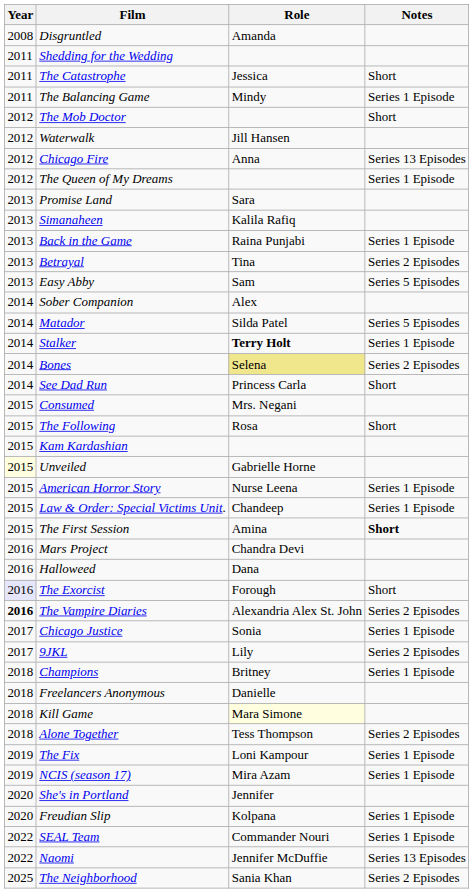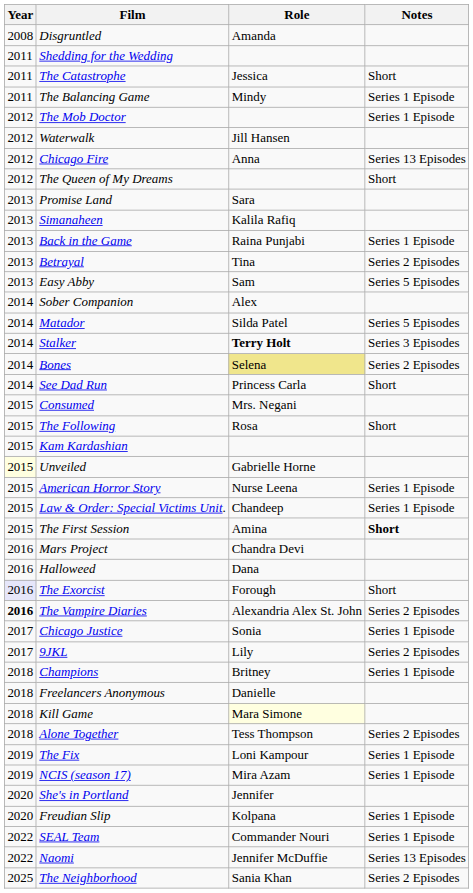 <table class="wikitable">
 <tr>
 <th>Year</th>
 <th>Film</th>
 <th>Role</th>
 <th>Notes</th>
 </tr>
 <tr>
 <td>2008</td>
 <td><em>Disgruntled</em></td>
 <td>Amanda</td>
 <td></td>
 </tr>
 <tr>
 <td>2011</td>
 <td><em><a href='#'>Shedding for the Wedding</a></em></td>
 <td></td>
 <td></td>
 </tr>
 <tr>
 <td>2011</td>
 <td><a href='#'><em>The Catastrophe</em></a></td>
 <td>Jessica</td>
 <td>Short</td>
 </tr>
 <tr>
 <td>2011</td>
 <td><em>The Balancing Game</em></td>
 <td>Mindy</td>
 <td>Series 1 Episode</td>
 </tr>
 <tr>
 <td>2012</td>
 <td><em><a href='#'>The Mob Doctor</a></em></td>
 <td></td>
-<td>Short</td>
+<td>Series 1 Episode</td>
 </tr>
 <tr>
 <td>2012</td>
 <td><em>Waterwalk</em></td>
 <td>Jill Hansen</td>
 <td></td>
 </tr>
 <tr>
 <td>2012</td>
 <td><a href='#'><em>Chicago Fire</em></a></td>
 <td>Anna</td>
 <td>Series 13 Episodes</td>
 </tr>
 <tr>
 <td>2012</td>
 <td><em>The Queen of My Dreams</em></td>
 <td></td>
-<td>Series 1 Episode</td>
+<td>Short</td>
 </tr>
 <tr>
 <td>2013</td>
 <td><em>Promise Land</em></td>
 <td>Sara</td>
 <td></td>
 </tr>
 <tr>
 <td>2013</td>
 <td><em><a href='#'>Simanaheen</a></em></td>
 <td>Kalila Rafiq</td>
 <td></td>
 </tr>
 <tr>
 <td>2013</td>
 <td><a href='#'><em>Back in the Game</em></a></td>
 <td>Raina Punjabi</td>
 <td>Series 1 Episode</td>
 </tr>
 <tr>
 <td>2013</td>
 <td><a href='#'><em>Betrayal</em></a></td>
 <td>Tina</td>
 <td>Series 2 Episodes</td>
 </tr>
 <tr>
 <td>2013</td>
 <td><em>Easy Abby</em></td>
 <td>Sam</td>
 <td>Series 5 Episodes</td>
 </tr>
 <tr>
 <td>2014</td>
 <td><em>Sober Companion</em></td>
 <td>Alex</td>
 <td></td>
 </tr>
 <tr>
 <td>2014</td>
 <td><a href='#'><em>Matador</em></a></td>
 <td>Silda Patel</td>
 <td>Series 5 Episodes</td>
 </tr>
 <tr>
 <td>2014</td>
 <td><a href='#'><em>Stalker</em></a></td>
 <td><strong>Terry Holt</strong></td>
-<td>Series 1 Episode</td>
+<td>Series 3 Episodes</td>
 </tr>
 <tr>
 <td>2014</td>
 <td><a href='#'><em>Bones</em></a></td>
 <td style="background: khaki;">Selena</td>
 <td>Series 2 Episodes</td>
 </tr>
 <tr>
 <td>2014</td>
 <td><em><a href='#'>See Dad Run</a></em></td>
 <td>Princess Carla</td>
 <td>Short</td>
 </tr>
 <tr>
 <td>2015</td>
 <td><a href='#'><em>Consumed</em></a></td>
 <td>Mrs. Negani</td>
 <td></td>
 </tr>
 <tr>
 <td>2015</td>
 <td><em><a href='#'>The Following</a></em></td>
 <td>Rosa</td>
 <td>Short</td>
 </tr>
 <tr>
 <td>2015</td>
 <td><em><a href='#'>Kam Kardashian</a></em></td>
 <td></td>
 <td></td>
 </tr>
 <tr>
 <td style="background: lightyellow;">2015</td>
 <td><em>Unveiled</em></td>
 <td>Gabrielle Horne</td>
 <td></td>
 </tr>
 <tr>
 <td>2015</td>
 <td><a href='#'><em>American Horror Story</em></a></td>
 <td>Nurse Leena</td>
 <td>Series 1 Episode</td>
 </tr>
 <tr>
 <td>2015</td>
 <td><em><a href='#'>Law & Order: Special Victims Unit</a></em>.</td>
 <td>Chandeep</td>
 <td>Series 1 Episode</td>
 </tr>
 <tr>
 <td>2015</td>
 <td><em>The First Session</em></td>
 <td>Amina</td>
 <td><strong>Short</strong></td>
 </tr>
 <tr>
 <td>2016</td>
 <td><em>Mars Project</em></td>
 <td>Chandra Devi</td>
 <td></td>
 </tr>
 <tr>
 <td>2016</td>
 <td><em>Halloweed</em></td>
 <td>Dana</td>
 <td></td>
 </tr>
 <tr>
 <td style="background: lavender;">2016</td>
 <td><a href='#'><em>The Exorcist</em></a></td>
 <td>Forough</td>
 <td>Short</td>
 </tr>
 <tr>
 <td><strong>2016</strong></td>
 <td><em><a href='#'>The Vampire Diaries</a></em></td>
 <td>Alexandria Alex St. John</td>
 <td>Series 2 Episodes</td>
 </tr>
 <tr>
 <td>2017</td>
 <td><em><a href='#'>Chicago Justice</a></em></td>
 <td>Sonia</td>
 <td>Series 1 Episode</td>
 </tr>
 <tr>
 <td>2017</td>
 <td><em><a href='#'>9JKL</a></em></td>
 <td>Lily</td>
 <td>Series 2 Episodes</td>
 </tr>
 <tr>
 <td>2018</td>
 <td><a href='#'><em>Champions</em></a></td>
 <td>Britney</td>
 <td>Series 1 Episode</td>
 </tr>
 <tr>
 <td>2018</td>
 <td><em>Freelancers Anonymous</em></td>
 <td>Danielle</td>
 <td></td>
 </tr>
 <tr>
 <td>2018</td>
 <td><em>Kill Game</em></td>
 <td style="background: lightyellow;">Mara Simone</td>
 <td></td>
 </tr>
 <tr>
 <td>2018</td>
 <td><a href='#'><em>Alone Together</em></a></td>
 <td>Tess Thompson</td>
 <td>Series 2 Episodes</td>
 </tr>
 <tr>
 <td>2019</td>
 <td><a href='#'><em>The Fix</em></a></td>
 <td>Loni Kampour</td>
 <td>Series 1 Episode</td>
 </tr>
 <tr>
 <td>2019</td>
 <td><em><a href='#'>NCIS (season 17)</a></em></td>
 <td>Mira Azam</td>
 <td>Series 1 Episode</td>
 </tr>
 <tr>
 <td>2020</td>
 <td><em><a href='#'>She's in Portland</a></em></td>
 <td>Jennifer</td>
 <td></td>
 </tr>
 <tr>
 <td>2020</td>
 <td><em>Freudian Slip</em></td>
 <td>Kolpana</td>
 <td>Series 1 Episode</td>
 </tr>
 <tr>
 <td>2022</td>
 <td><a href='#'><em>SEAL Team</em></a></td>
 <td>Commander Nouri</td>
 <td>Series 1 Episode</td>
 </tr>
 <tr>
 <td>2022</td>
 <td><a href='#'><em>Naomi</em></a></td>
 <td>Jennifer McDuffie</td>
 <td>Series 13 Episodes</td>
 </tr>
 <tr>
 <td>2025</td>
 <td><a href='#'><em>The Neighborhood</em></a></td>
 <td>Sania Khan</td>
 <td>Series 2 Episodes</td>
 </tr>
 </table>
